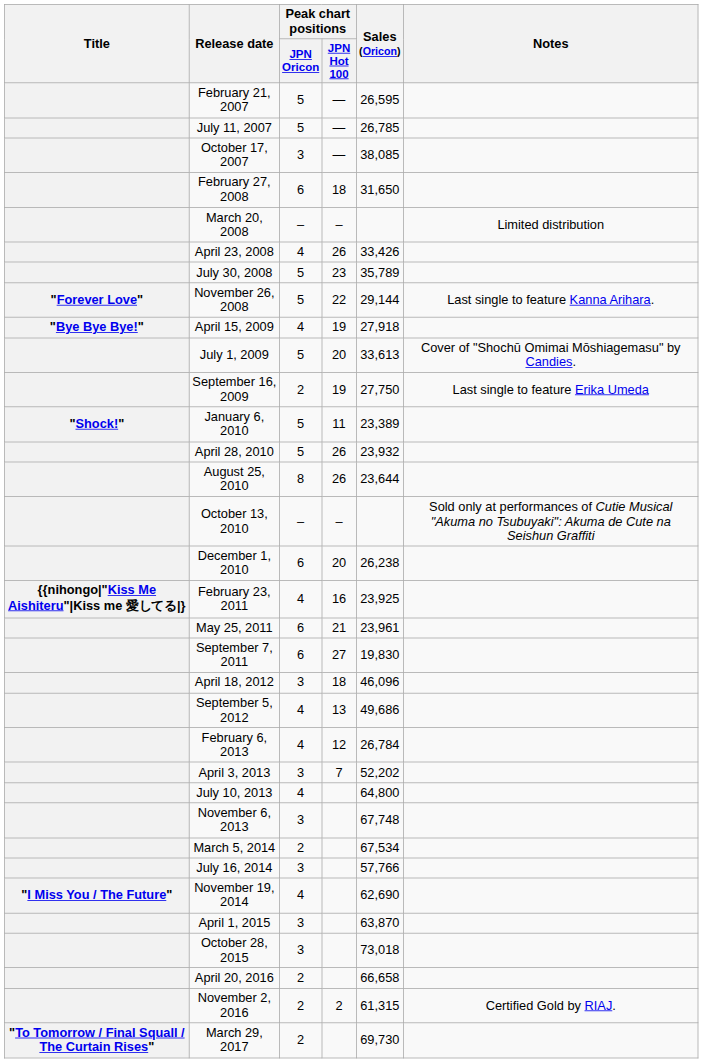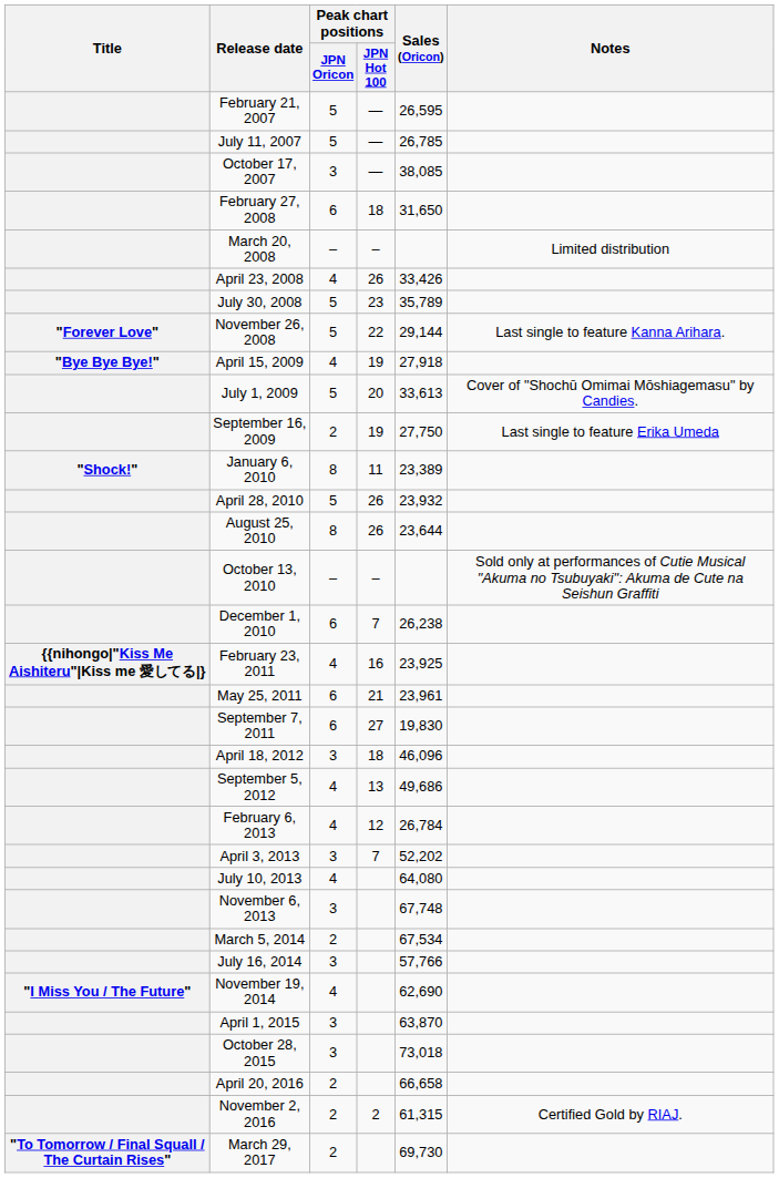 <table class="wikitable plainrowheaders" style="text-align:center;">
 <tr>
 <th scope="col" rowspan="2">Title</th>
 <th scope="col" rowspan="2">Release date</th>
 <th colspan="2">Peak chart positions</th>
 <th scope="col" rowspan="2">Sales<br><small>(<a href='#'>Oricon</a>)</small></th>
 <th scope="col" rowspan="2">Notes</th>
 </tr>
 <tr>
 <th scope="col" style="width:2.5em;font-size:90%;"><a href='#'>JPN<br>Oricon</a><br></th>
 <th scope="col" style="width:2.5em;font-size:90%;"><a href='#'>JPN<br>Hot 100</a><br></th>
 </tr>
 <tr>
 <th scope="row"></th>
 <td>February 21, 2007</td>
 <td>5</td>
 <td>—</td>
 <td>26,595</td>
 <td></td>
 </tr>
 <tr>
 <th scope="row"></th>
 <td>July 11, 2007</td>
 <td>5</td>
 <td>—</td>
 <td>26,785</td>
 <td></td>
 </tr>
 <tr>
 <th scope="row"></th>
 <td>October 17, 2007</td>
 <td>3</td>
 <td>—</td>
 <td>38,085</td>
 <td></td>
 </tr>
 <tr>
 <th scope="row"></th>
 <td>February 27, 2008</td>
 <td>6</td>
 <td>18</td>
 <td>31,650</td>
 <td></td>
 </tr>
 <tr>
 <th scope="row"></th>
 <td>March 20, 2008</td>
 <td>–</td>
 <td>–</td>
 <td></td>
 <td>Limited distribution</td>
 </tr>
 <tr>
 <th scope="row"></th>
 <td>April 23, 2008</td>
 <td>4</td>
 <td>26</td>
 <td>33,426</td>
 <td></td>
 </tr>
 <tr>
 <th scope="row"></th>
 <td>July 30, 2008</td>
 <td>5</td>
 <td>23</td>
 <td>35,789</td>
 <td></td>
 </tr>
 <tr>
 <th scope="row">"<a href='#'>Forever Love</a>"</th>
 <td>November 26, 2008</td>
 <td>5</td>
 <td>22</td>
 <td>29,144</td>
 <td>Last single to feature <a href='#'>Kanna Arihara</a>.</td>
 </tr>
 <tr>
 <th scope="row">"<a href='#'>Bye Bye Bye!</a>"</th>
 <td>April 15, 2009</td>
 <td>4</td>
 <td>19</td>
 <td>27,918</td>
 <td></td>
 </tr>
 <tr>
 <th scope="row"></th>
 <td>July 1, 2009</td>
 <td>5</td>
 <td>20</td>
 <td>33,613</td>
 <td>Cover of "Shochū Omimai Mōshiagemasu" by <a href='#'>Candies</a>.</td>
 </tr>
 <tr>
 <th scope="row"></th>
 <td>September 16, 2009</td>
 <td>2</td>
 <td>19</td>
 <td>27,750</td>
 <td>Last single to feature <a href='#'>Erika Umeda</a></td>
 </tr>
 <tr>
 <th scope="row">"<a href='#'>Shock!</a>"</th>
 <td>January 6, 2010</td>
-<td>5</td>
+<td>8</td>
 <td>11</td>
 <td>23,389</td>
 <td></td>
 </tr>
 <tr>
 <th scope="row"></th>
 <td>April 28, 2010</td>
 <td>5</td>
 <td>26</td>
 <td>23,932</td>
 <td></td>
 </tr>
 <tr>
 <th scope="row"></th>
 <td>August 25, 2010</td>
 <td>8</td>
 <td>26</td>
 <td>23,644</td>
 <td></td>
 </tr>
 <tr>
 <th scope="row"></th>
 <td>October 13, 2010</td>
 <td>–</td>
 <td>–</td>
 <td></td>
 <td>Sold only at performances of <em>Cutie Musical "Akuma no Tsubuyaki": Akuma de Cute na Seishun Graffiti</em></td>
 </tr>
 <tr>
 <th scope="row"></th>
 <td>December 1, 2010</td>
 <td>6</td>
-<td>20</td>
+<td>7</td>
 <td>26,238</td>
 <td></td>
 </tr>
 <tr>
 <th scope="row">{{nihongo|"<a href='#'>Kiss Me Aishiteru</a>"|Kiss me 愛してる|}</th>
 <td>February 23, 2011</td>
 <td>4</td>
 <td>16</td>
 <td>23,925</td>
 <td></td>
 </tr>
 <tr>
 <th scope="row"></th>
 <td>May 25, 2011</td>
 <td>6</td>
 <td>21</td>
 <td>23,961</td>
 <td></td>
 </tr>
 <tr>
 <th scope="row"></th>
 <td>September 7, 2011</td>
 <td>6</td>
 <td>27</td>
 <td>19,830</td>
 <td></td>
 </tr>
 <tr>
 <th scope="row"></th>
 <td>April 18, 2012</td>
 <td>3</td>
 <td>18</td>
 <td>46,096</td>
 <td></td>
 </tr>
 <tr>
 <th scope="row"></th>
 <td>September 5, 2012</td>
 <td>4</td>
 <td>13</td>
 <td>49,686</td>
 <td></td>
 </tr>
 <tr>
 <th scope="row"></th>
 <td>February 6, 2013</td>
 <td>4</td>
 <td>12</td>
 <td>26,784</td>
 <td></td>
 </tr>
 <tr>
 <th scope="row"></th>
 <td>April 3, 2013</td>
 <td>3</td>
 <td>7</td>
 <td>52,202</td>
 <td></td>
 </tr>
 <tr>
 <th scope="row"></th>
 <td>July 10, 2013</td>
 <td>4</td>
 <td></td>
-<td>64,800</td>
+<td>64,080</td>
 <td></td>
 </tr>
 <tr>
 <th scope="row"></th>
 <td>November 6, 2013</td>
 <td>3</td>
 <td></td>
 <td>67,748</td>
 <td></td>
 </tr>
 <tr>
 <th scope="row"></th>
 <td>March 5, 2014</td>
 <td>2</td>
 <td></td>
 <td>67,534</td>
 <td></td>
 </tr>
 <tr>
 <th scope="row"></th>
 <td>July 16, 2014</td>
 <td>3</td>
 <td></td>
 <td>57,766</td>
 <td></td>
 </tr>
 <tr>
 <th scope="row">"<a href='#'>I Miss You / The Future</a>"</th>
 <td>November 19, 2014</td>
 <td>4</td>
 <td></td>
 <td>62,690</td>
 <td></td>
 </tr>
 <tr>
 <th scope="row"></th>
 <td>April 1, 2015</td>
 <td>3</td>
 <td></td>
 <td>63,870</td>
 <td></td>
 </tr>
 <tr>
 <th scope="row"></th>
 <td>October 28, 2015</td>
 <td>3</td>
 <td></td>
 <td>73,018</td>
 <td></td>
 </tr>
 <tr>
 <th scope="row"></th>
 <td>April 20, 2016</td>
 <td>2</td>
 <td></td>
 <td>66,658</td>
 <td></td>
 </tr>
 <tr>
 <th scope="row"></th>
 <td>November 2, 2016</td>
 <td>2</td>
 <td>2</td>
 <td>61,315</td>
 <td>Certified Gold by <a href='#'>RIAJ</a>.</td>
 </tr>
 <tr>
 <th scope="row">"<a href='#'>To Tomorrow / Final Squall / The Curtain Rises</a>"</th>
 <td>March 29, 2017</td>
 <td>2</td>
 <td></td>
 <td>69,730</td>
 <td></td>
 </tr>
 </table>
